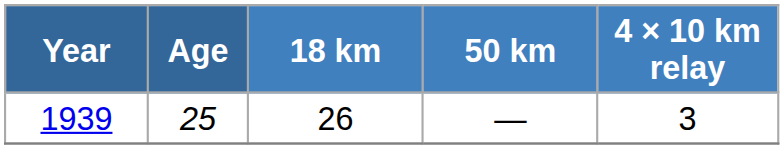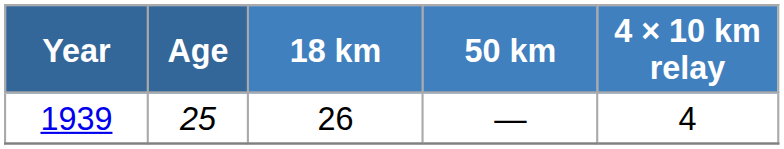 <table class="wikitable" style="font-size:95%; text-align:center; border:grey solid 1px; border-collapse:collapse; background:#ffffff;">
 <tr>
 <th style="background-color:#369; color:white; width:60px;"> Year </th>
 <th style="background-color:#369; color:white; width:40px;"> Age </th>
 <th style="background-color:#4180be; color:white; width:75px;"> 18 km </th>
 <th style="background-color:#4180be; color:white; width:75px;"> 50 km </th>
 <th style="background-color:#4180be; color:white; width:75px;"> 4 × 10 km <br> relay </th>
 </tr>
 <tr>
 <td><a href='#'>1939</a></td>
 <td><em>25</em></td>
 <td>26</td>
 <td>—</td>
-<td>3</td>
+<td>4</td>
 </tr>
 <tr>
 </tr>
 </table>
